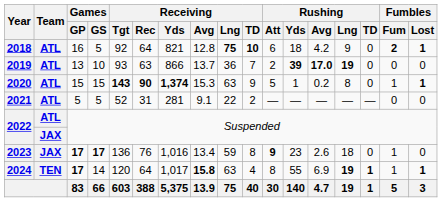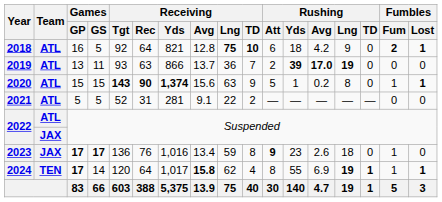 <table class=wikitable style="text-align:center;">
 <tr>
 <th rowspan="2">Year</th>
 <th rowspan="2">Team</th>
 <th colspan="2">Games</th>
 <th colspan="6">Receiving</th>
 <th colspan="5">Rushing</th>
 <th colspan="2">Fumbles</th>
 </tr>
 <tr>
 <th>GP</th>
 <th>GS</th>
 <th>Tgt</th>
 <th>Rec</th>
 <th>Yds</th>
 <th>Avg</th>
 <th>Lng</th>
 <th>TD</th>
 <th>Att</th>
 <th>Yds</th>
 <th>Avg</th>
 <th>Lng</th>
 <th>TD</th>
 <th>Fum</th>
 <th>Lost</th>
 </tr>
 <tr>
 <th><a href='#'>2018</a></th>
 <th><a href='#'>ATL</a></th>
 <td>16</td>
 <td>5</td>
 <td>92</td>
 <td>64</td>
 <td>821</td>
 <td>12.8</td>
 <td><strong>75</strong></td>
 <td><strong>10</strong></td>
 <td>6</td>
 <td>18</td>
 <td>4.2</td>
 <td>9</td>
 <td>0</td>
 <td><strong>2</strong></td>
 <td><strong>1</strong></td>
 </tr>
 <tr>
 <th><a href='#'>2019</a></th>
 <th><a href='#'>ATL</a></th>
 <td>13</td>
-<td>10</td>
+<td>11</td>
 <td>93</td>
 <td>63</td>
 <td>866</td>
 <td>13.7</td>
 <td>36</td>
 <td>7</td>
 <td>2</td>
 <td><strong>39</strong></td>
 <td><strong>17.0</strong></td>
 <td><strong>19</strong></td>
 <td>0</td>
 <td>0</td>
 <td>0</td>
 </tr>
 <tr>
 <th><a href='#'>2020</a></th>
 <th><a href='#'>ATL</a></th>
 <td>15</td>
 <td>15</td>
 <td><strong>143</strong></td>
 <td><strong>90</strong></td>
 <td><strong>1,374</strong></td>
-<td>15.3</td>
+<td>15.6</td>
 <td>63</td>
 <td>9</td>
 <td>5</td>
 <td>1</td>
 <td>0.2</td>
 <td>8</td>
 <td>0</td>
 <td>1</td>
 <td><strong>1</strong></td>
 </tr>
 <tr>
 <th><a href='#'>2021</a></th>
 <th><a href='#'>ATL</a></th>
 <td>5</td>
 <td>5</td>
 <td>52</td>
 <td>31</td>
 <td>281</td>
 <td>9.1</td>
 <td>22</td>
 <td>2</td>
 <td>—</td>
 <td>—</td>
 <td>—</td>
 <td>—</td>
 <td>—</td>
 <td>0</td>
 <td>0</td>
 </tr>
 <tr>
 <th rowspan="2"><a href='#'>2022</a></th>
 <th><a href='#'>ATL</a></th>
 <td rowspan="2" colspan="15"><em>Suspended</em></td>
 </tr>
 <tr>
 <th><a href='#'>JAX</a></th>
 </tr>
 <tr>
 <th><a href='#'>2023</a></th>
 <th><a href='#'>JAX</a></th>
 <td><strong>17</strong></td>
 <td><strong>17</strong></td>
 <td>136</td>
 <td>76</td>
 <td>1,016</td>
 <td>13.4</td>
 <td>59</td>
 <td>8</td>
 <td><strong>9</strong></td>
 <td>23</td>
 <td>2.6</td>
 <td>18</td>
 <td>0</td>
 <td>1</td>
 <td>0</td>
 </tr>
 <tr>
 <th><a href='#'>2024</a></th>
 <th><a href='#'>TEN</a></th>
 <td><strong>17</strong></td>
 <td>14</td>
 <td>120</td>
 <td>64</td>
 <td>1,017</td>
 <td><strong>15.8</strong></td>
-<td>63</td>
+<td>62</td>
 <td>4</td>
 <td>8</td>
 <td>55</td>
 <td>6.9</td>
 <td><strong>19</strong></td>
 <td><strong>1</strong></td>
 <td>1</td>
 <td><strong>1</strong></td>
 </tr>
 <tr>
 <th colspan="2"></th>
 <th>83</th>
 <th>66</th>
 <th>603</th>
 <th>388</th>
 <th>5,375</th>
 <th>13.9</th>
 <th>75</th>
 <th>40</th>
 <th>30</th>
 <th>140</th>
 <th>4.7</th>
 <th>19</th>
 <th>1</th>
 <th>5</th>
 <th>3</th>
 </tr>
 </table>
